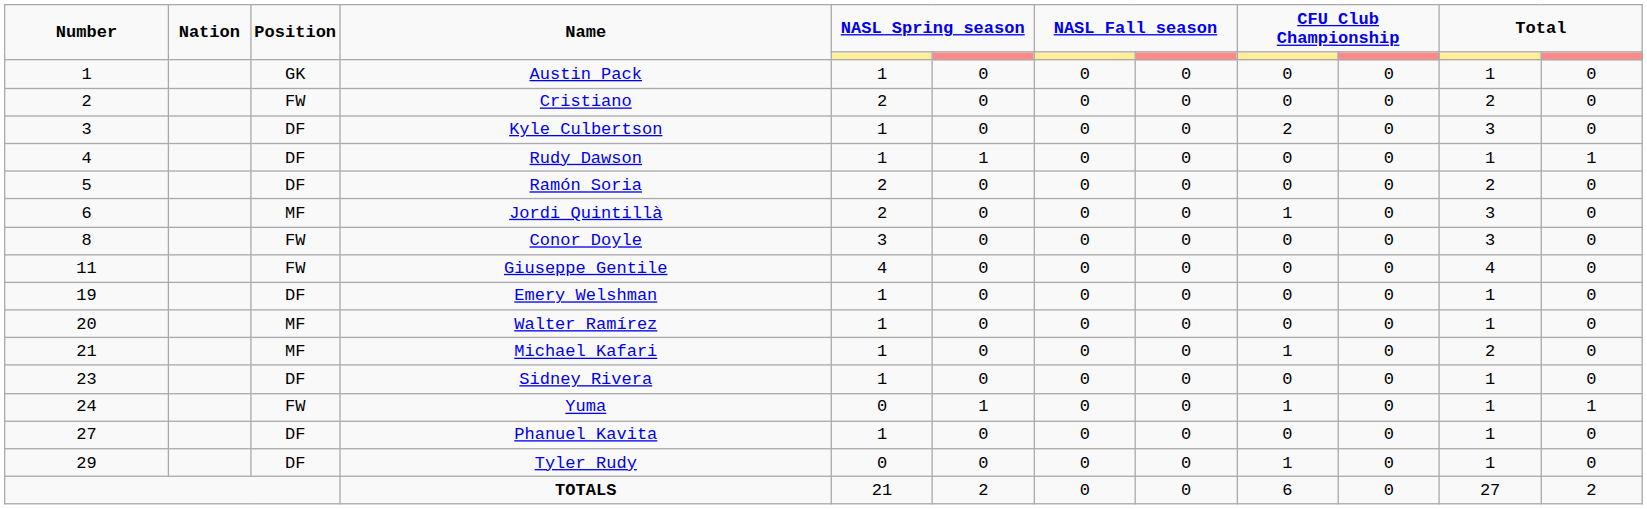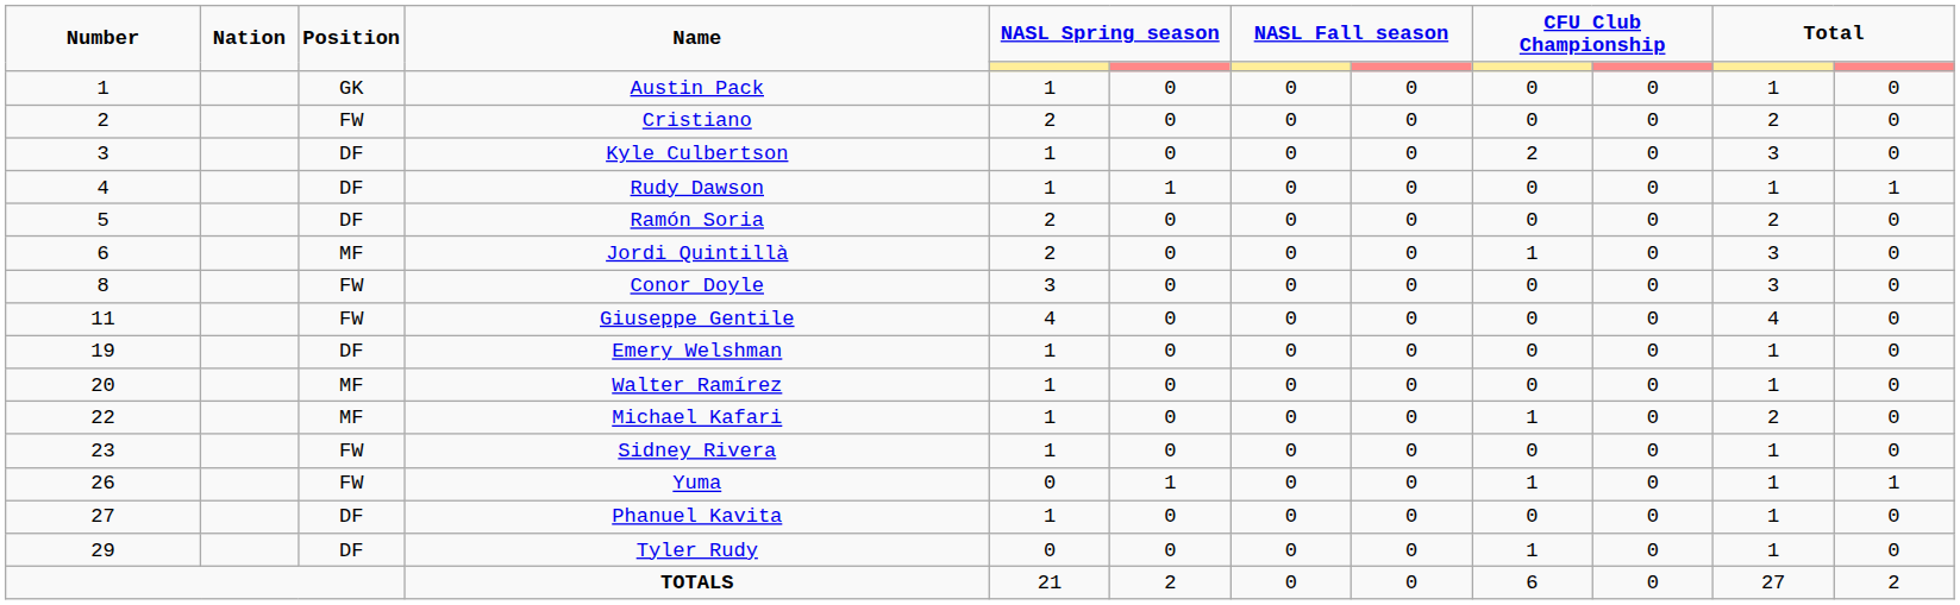 <table class="wikitable" style="font-size: 100%; text-align: center;">
 <tr>
 <td rowspan="2" width="10%" align="center"><strong>Number</strong></td>
 <td rowspan="2" width="5%" align="center"><strong>Nation</strong></td>
 <td rowspan="2" width="5%" align="center"><strong>Position</strong></td>
 <td rowspan="2" width="30%" align="center"><strong>Name</strong></td>
 <td colspan="2" align="center"><strong><a href='#'>NASL Spring season</a></strong></td>
 <td colspan="2" align="center"><strong><a href='#'>NASL Fall season</a></strong></td>
 <td colspan="2" align="center"><strong><a href='#'>CFU Club Championship</a></strong></td>
 <td colspan="2" align="center"><strong>Total</strong></td>
 </tr>
 <tr>
 <th width=60 style="background: #FFEE99"></th>
 <th width=60 style="background: #FF8888"></th>
 <th width=60 style="background: #FFEE99"></th>
 <th width=60 style="background: #FF8888"></th>
 <th width=60 style="background: #FFEE99"></th>
 <th width=60 style="background: #FF8888"></th>
 <th width=60 style="background: #FFEE99"></th>
 <th width=60 style="background: #FF8888"></th>
 </tr>
 <tr>
 <td>1</td>
 <td></td>
 <td>GK</td>
 <td><a href='#'>Austin Pack</a></td>
 <td>1</td>
 <td>0</td>
 <td>0</td>
 <td>0</td>
 <td>0</td>
 <td>0</td>
 <td>1</td>
 <td>0</td>
 </tr>
 <tr>
 <td>2</td>
 <td></td>
 <td>FW</td>
 <td><a href='#'>Cristiano</a></td>
 <td>2</td>
 <td>0</td>
 <td>0</td>
 <td>0</td>
 <td>0</td>
 <td>0</td>
 <td>2</td>
 <td>0</td>
 </tr>
 <tr>
 <td>3</td>
 <td></td>
 <td>DF</td>
 <td><a href='#'>Kyle Culbertson</a></td>
 <td>1</td>
 <td>0</td>
 <td>0</td>
 <td>0</td>
 <td>2</td>
 <td>0</td>
 <td>3</td>
 <td>0</td>
 </tr>
 <tr>
 <td>4</td>
 <td></td>
 <td>DF</td>
 <td><a href='#'>Rudy Dawson</a></td>
 <td>1</td>
 <td>1</td>
 <td>0</td>
 <td>0</td>
 <td>0</td>
 <td>0</td>
 <td>1</td>
 <td>1</td>
 </tr>
 <tr>
 <td>5</td>
 <td></td>
 <td>DF</td>
 <td><a href='#'>Ramón Soria</a></td>
 <td>2</td>
 <td>0</td>
 <td>0</td>
 <td>0</td>
 <td>0</td>
 <td>0</td>
 <td>2</td>
 <td>0</td>
 </tr>
 <tr>
 <td>6</td>
 <td></td>
 <td>MF</td>
 <td><a href='#'>Jordi Quintillà</a></td>
 <td>2</td>
 <td>0</td>
 <td>0</td>
 <td>0</td>
 <td>1</td>
 <td>0</td>
 <td>3</td>
 <td>0</td>
 </tr>
 <tr>
 <td>8</td>
 <td></td>
 <td>FW</td>
 <td><a href='#'>Conor Doyle</a></td>
 <td>3</td>
 <td>0</td>
 <td>0</td>
 <td>0</td>
 <td>0</td>
 <td>0</td>
 <td>3</td>
 <td>0</td>
 </tr>
 <tr>
 <td>11</td>
 <td></td>
 <td>FW</td>
 <td><a href='#'>Giuseppe Gentile</a></td>
 <td>4</td>
 <td>0</td>
 <td>0</td>
 <td>0</td>
 <td>0</td>
 <td>0</td>
 <td>4</td>
 <td>0</td>
 </tr>
 <tr>
 <td>19</td>
 <td></td>
 <td>DF</td>
 <td><a href='#'>Emery Welshman</a></td>
 <td>1</td>
 <td>0</td>
 <td>0</td>
 <td>0</td>
 <td>0</td>
 <td>0</td>
 <td>1</td>
 <td>0</td>
 </tr>
 <tr>
 <td>20</td>
 <td></td>
 <td>MF</td>
 <td><a href='#'>Walter Ramírez</a></td>
 <td>1</td>
 <td>0</td>
 <td>0</td>
 <td>0</td>
 <td>0</td>
 <td>0</td>
 <td>1</td>
 <td>0</td>
 </tr>
 <tr>
-<td>21</td>
+<td>22</td>
 <td></td>
 <td>MF</td>
 <td><a href='#'>Michael Kafari</a></td>
 <td>1</td>
 <td>0</td>
 <td>0</td>
 <td>0</td>
 <td>1</td>
 <td>0</td>
 <td>2</td>
 <td>0</td>
 </tr>
 <tr>
 <td>23</td>
 <td></td>
-<td>DF</td>
+<td>FW</td>
 <td><a href='#'>Sidney Rivera</a></td>
 <td>1</td>
 <td>0</td>
 <td>0</td>
 <td>0</td>
 <td>0</td>
 <td>0</td>
 <td>1</td>
 <td>0</td>
 </tr>
 <tr>
-<td>24</td>
+<td>26</td>
 <td></td>
 <td>FW</td>
 <td><a href='#'>Yuma</a></td>
 <td>0</td>
 <td>1</td>
 <td>0</td>
 <td>0</td>
 <td>1</td>
 <td>0</td>
 <td>1</td>
 <td>1</td>
 </tr>
 <tr>
 <td>27</td>
 <td></td>
 <td>DF</td>
 <td><a href='#'>Phanuel Kavita</a></td>
 <td>1</td>
 <td>0</td>
 <td>0</td>
 <td>0</td>
 <td>0</td>
 <td>0</td>
 <td>1</td>
 <td>0</td>
 </tr>
 <tr>
 <td>29</td>
 <td></td>
 <td>DF</td>
 <td><a href='#'>Tyler Rudy</a></td>
 <td>0</td>
 <td>0</td>
 <td>0</td>
 <td>0</td>
 <td>1</td>
 <td>0</td>
 <td>1</td>
 <td>0</td>
 </tr>
 <tr>
 <td colspan="3"></td>
 <td><strong>TOTALS</strong></td>
 <td>21</td>
 <td>2</td>
 <td>0</td>
 <td>0</td>
 <td>6</td>
 <td>0</td>
 <td>27</td>
 <td>2</td>
 </tr>
 </table>
